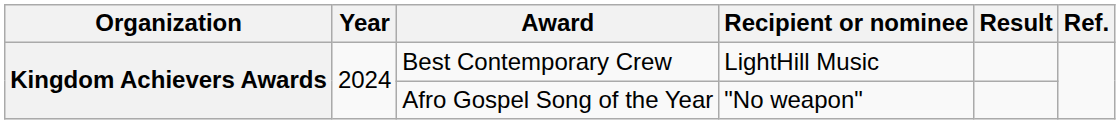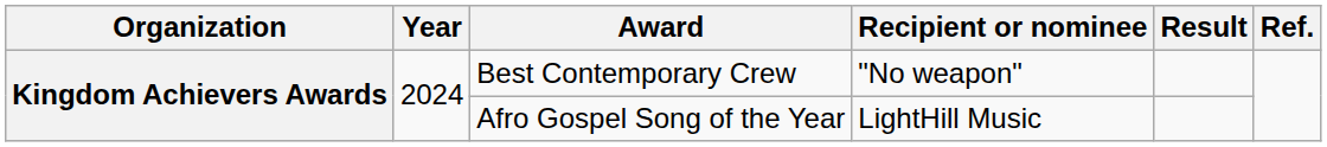 <table class="wikitable sortable plainrowheaders">
 <tr>
 <th>Organization</th>
 <th>Year</th>
 <th>Award</th>
 <th>Recipient or nominee</th>
 <th>Result</th>
 <th>Ref.</th>
 </tr>
 <tr>
 <th rowspan="2" scope="row">Kingdom Achievers Awards</th>
 <td rowspan="2">2024</td>
 <td>Best Contemporary Crew</td>
-<td>LightHill Music</td>
+<td>"No weapon" </td>
 <td></td>
 <td rowspan="2" style="text-align:center;"></td>
 </tr>
 <tr>
 <td>Afro Gospel Song of the Year</td>
-<td>"No weapon" </td>
+<td>LightHill Music</td>
 <td></td>
 </tr>
 </table>
